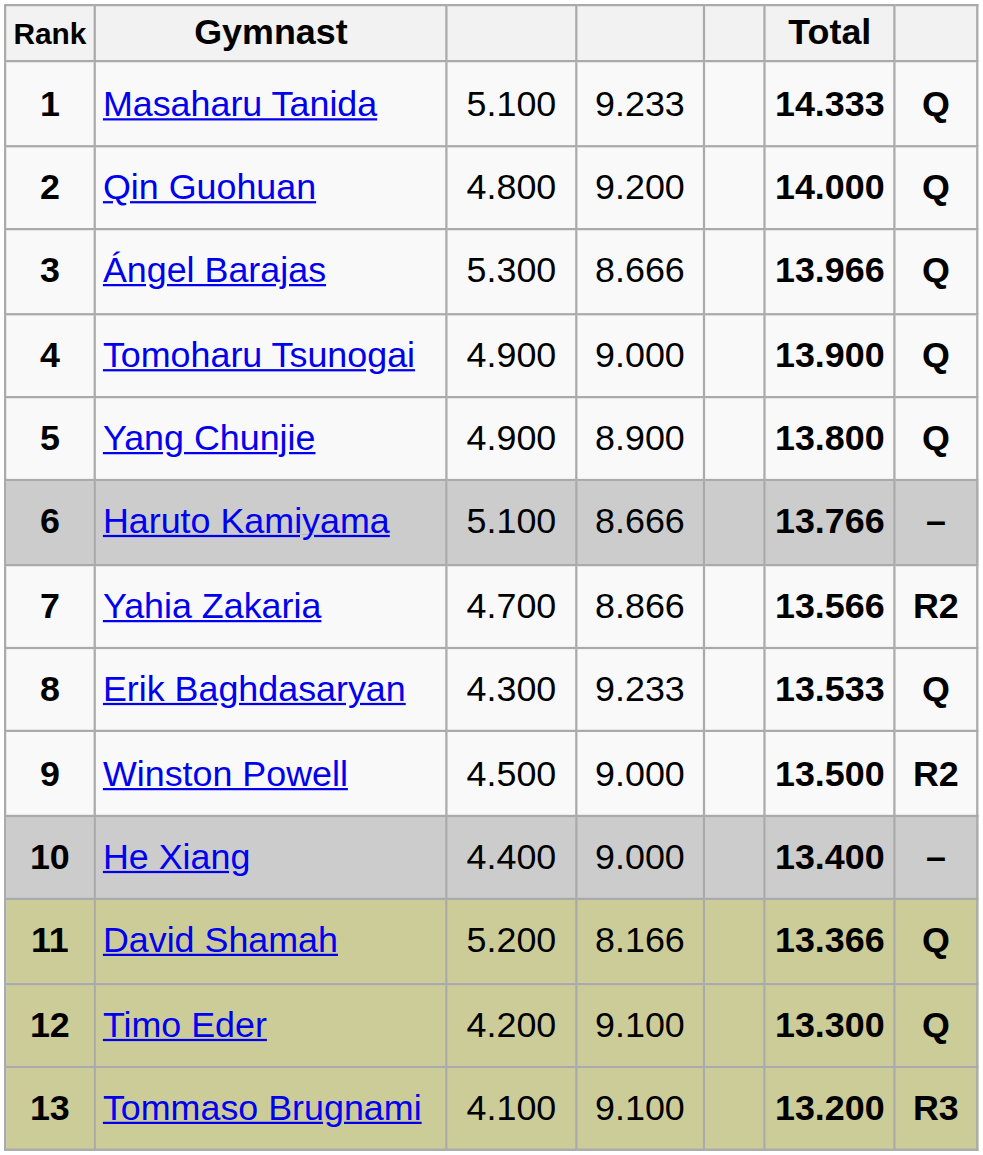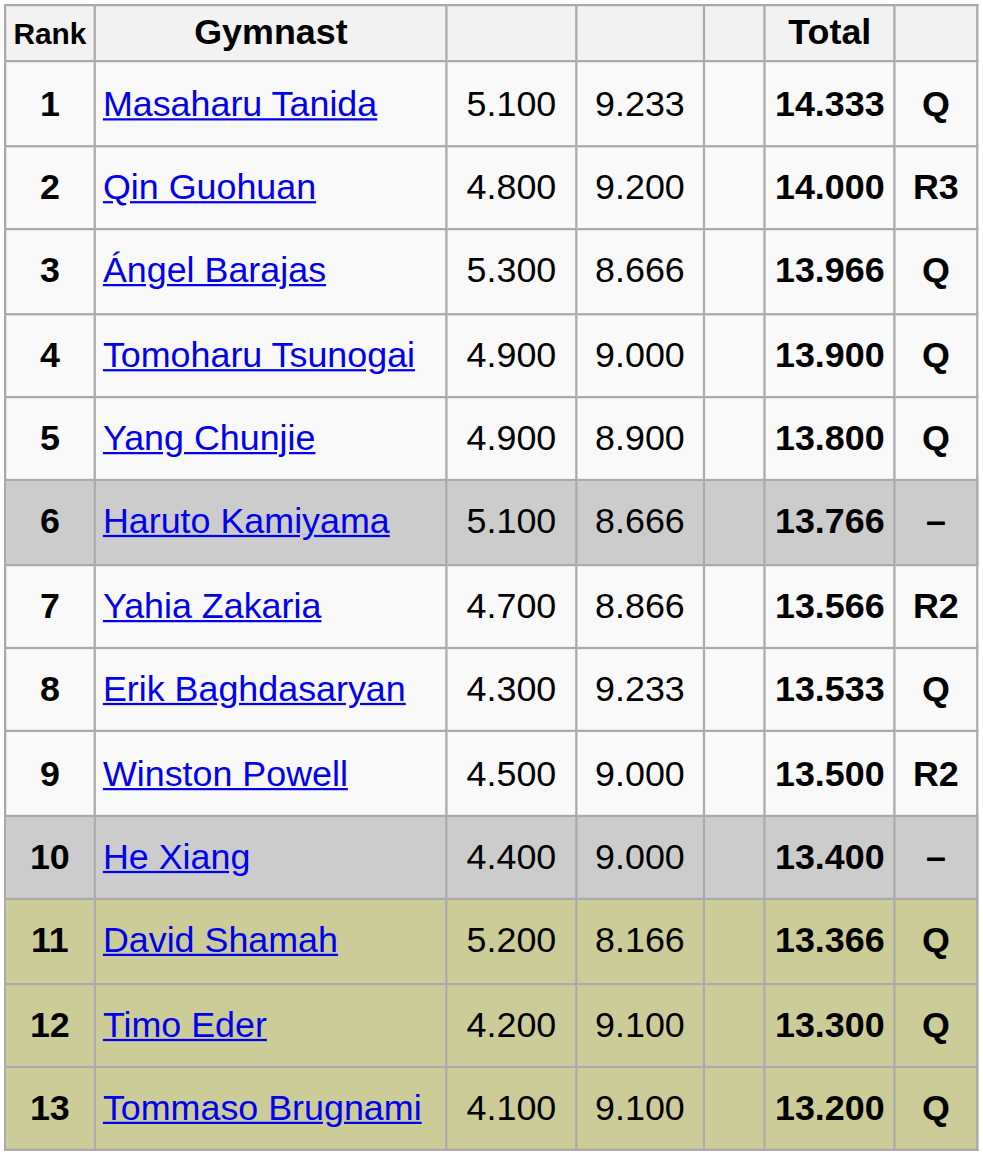 <table style="text-align:center;" class="wikitable sortable">
 <tr>
 <th scope="col" style="width:15px;"><small>Rank</small></th>
 <th scope="col" style="width:150px;">Gymnast</th>
 <th scope="col" style="width:50px;"><small></small></th>
 <th scope="col" style="width:50px;"><small></small></th>
 <th scope="col" style="width:20px;"><small></small></th>
 <th scope="col" style="width:50px;">Total</th>
 <th scope="col" style="width:30px;"><small></small></th>
 </tr>
 <tr>
 <td scope="row" style="text-align:center"><strong>1</strong></td>
 <td style="height:30px; text-align:left;"> <a href='#'>Masaharu Tanida</a></td>
 <td>5.100</td>
 <td>9.233</td>
 <td></td>
 <td><strong>14.333</strong></td>
 <td><strong>Q</strong></td>
 </tr>
 <tr>
 <td scope="row" style="text-align:center"><strong>2</strong></td>
 <td style="height:30px; text-align:left;"> <a href='#'>Qin Guohuan</a></td>
 <td>4.800</td>
 <td>9.200</td>
 <td></td>
 <td><strong>14.000</strong></td>
-<td><strong>Q</strong></td>
+<td><strong>R3</strong></td>
 </tr>
 <tr>
 <td scope="row" style="text-align:center"><strong>3</strong></td>
 <td style="height:30px; text-align:left;"> <a href='#'>Ángel Barajas</a></td>
 <td>5.300</td>
 <td>8.666</td>
 <td></td>
 <td><strong>13.966</strong></td>
 <td><strong>Q</strong></td>
 </tr>
 <tr>
 <td scope="row" style="text-align:center"><strong>4</strong></td>
 <td style="height:30px; text-align:left;"> <a href='#'>Tomoharu Tsunogai</a></td>
 <td>4.900</td>
 <td>9.000</td>
 <td></td>
 <td><strong>13.900</strong></td>
 <td><strong>Q</strong></td>
 </tr>
 <tr>
 <td scope="row" style="text-align:center"><strong>5</strong></td>
 <td style="height:30px; text-align:left;"> <a href='#'>Yang Chunjie</a></td>
 <td>4.900</td>
 <td>8.900</td>
 <td></td>
 <td><strong>13.800</strong></td>
 <td><strong>Q</strong></td>
 </tr>
 <tr style="background:#cccccc;">
 <td scope="row" style="text-align:center"><strong>6</strong></td>
 <td style="height:30px; text-align:left;"> <a href='#'>Haruto Kamiyama</a></td>
 <td>5.100</td>
 <td>8.666</td>
 <td></td>
 <td><strong>13.766</strong></td>
 <td><strong>–</strong></td>
 </tr>
 <tr>
 <td scope="row" style="text-align:center"><strong>7</strong></td>
 <td style="height:30px; text-align:left;"> <a href='#'>Yahia Zakaria</a></td>
 <td>4.700</td>
 <td>8.866</td>
 <td></td>
 <td><strong>13.566</strong></td>
 <td><strong>R2</strong></td>
 </tr>
 <tr>
 <td scope="row" style="text-align:center"><strong>8</strong></td>
 <td style="height:30px; text-align:left;"> <a href='#'>Erik Baghdasaryan</a></td>
 <td>4.300</td>
 <td>9.233</td>
 <td></td>
 <td><strong>13.533</strong></td>
 <td><strong>Q</strong></td>
 </tr>
 <tr>
 <td scope="row" style="text-align:center"><strong>9</strong></td>
 <td style="height:30px; text-align:left;"> <a href='#'>Winston Powell</a></td>
 <td>4.500</td>
 <td>9.000</td>
 <td></td>
 <td><strong>13.500</strong></td>
 <td><strong>R2</strong></td>
 </tr>
 <tr style="background:#cccccc;">
 <td scope="row" style="text-align:center"><strong>10</strong></td>
 <td style="height:30px; text-align:left;"> <a href='#'>He Xiang</a></td>
 <td>4.400</td>
 <td>9.000</td>
 <td></td>
 <td><strong>13.400</strong></td>
 <td><strong>–</strong></td>
 </tr>
 <tr style="background:#cccc99;">
 <td scope="row" style="text-align:center"><strong>11</strong></td>
 <td style="height:30px; text-align:left;"> <a href='#'>David Shamah</a></td>
 <td>5.200</td>
 <td>8.166</td>
 <td></td>
 <td><strong>13.366</strong></td>
 <td><strong>Q</strong></td>
 </tr>
 <tr style="background:#cccc99;">
 <td scope="row" style="text-align:center"><strong>12</strong></td>
 <td style="height:30px; text-align:left;"> <a href='#'>Timo Eder</a></td>
 <td>4.200</td>
 <td>9.100</td>
 <td></td>
 <td><strong>13.300</strong></td>
 <td><strong>Q</strong></td>
 </tr>
 <tr style="background:#cccc99;">
 <td scope="row" style="text-align:center"><strong>13</strong></td>
 <td style="height:30px; text-align:left;"> <a href='#'>Tommaso Brugnami</a></td>
 <td>4.100</td>
 <td>9.100</td>
 <td></td>
 <td><strong>13.200</strong></td>
-<td><strong>R3</strong></td>
+<td><strong>Q</strong></td>
 </tr>
 </table>
